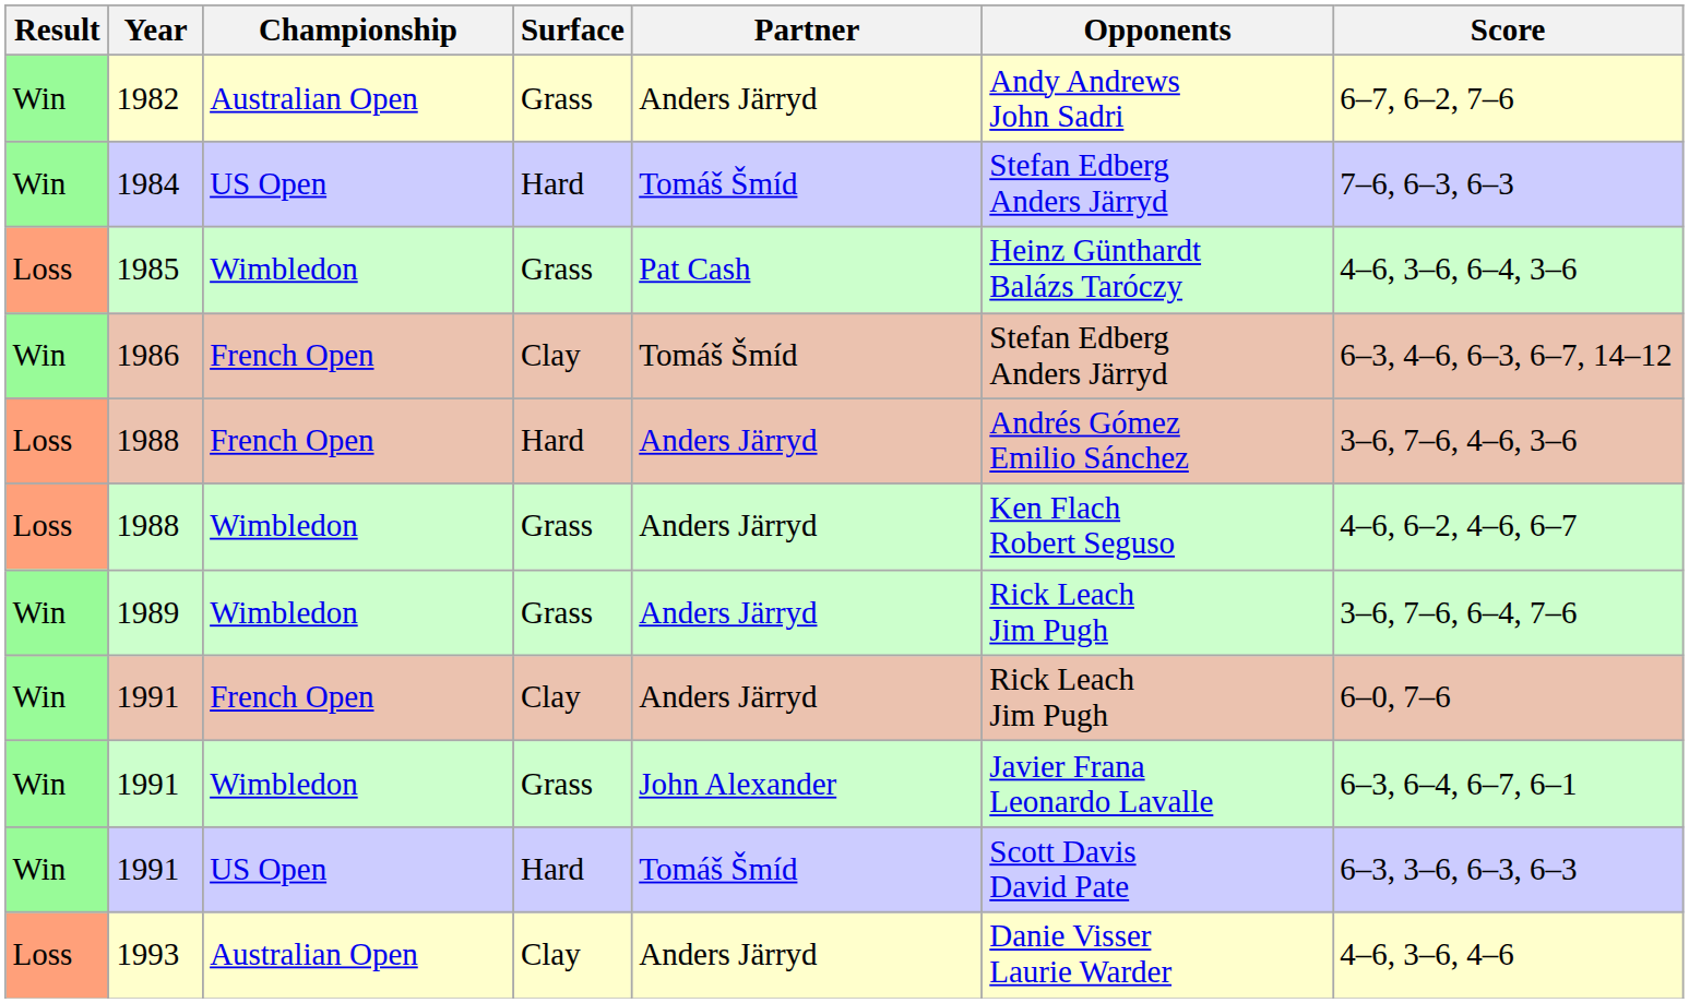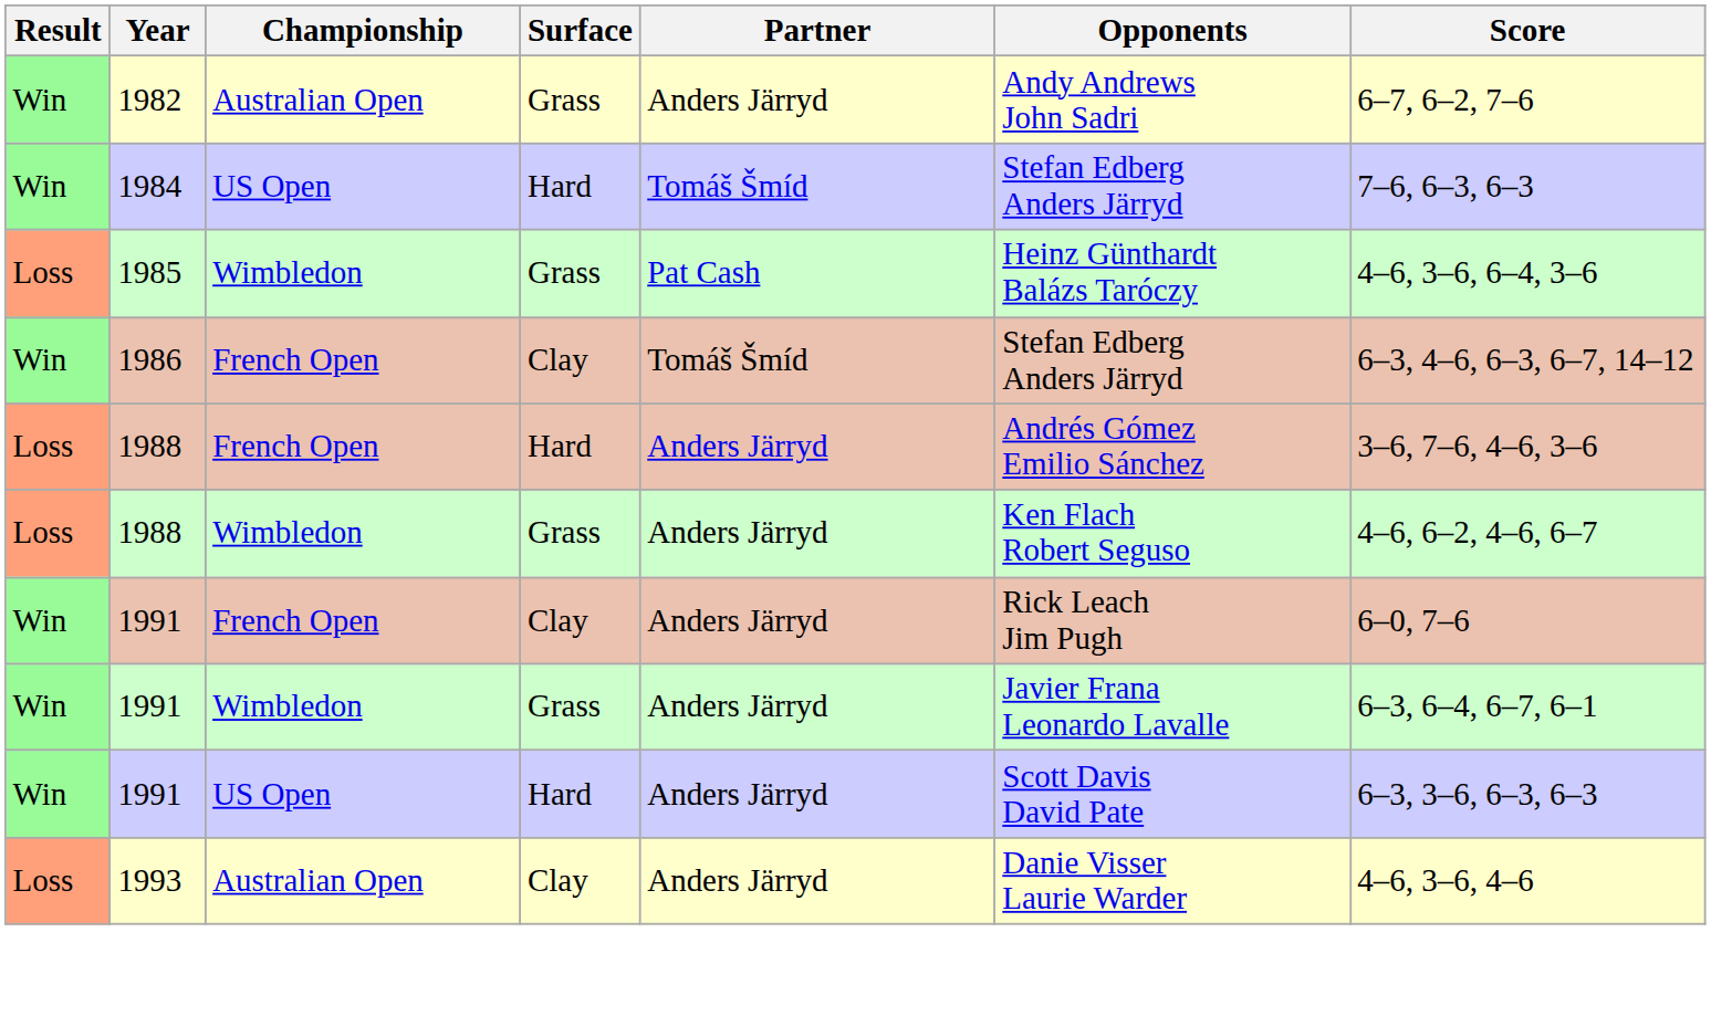 <table class="sortable wikitable">
 <tr>
 <th style="width:45px">Result</th>
 <th style="width:40px">Year</th>
 <th style="width:150px">Championship</th>
 <th style="width:50px">Surface</th>
 <th style="width:170px">Partner</th>
 <th style="width:170px">Opponents</th>
 <th style="width:170px" class="unsortable">Score</th>
 </tr>
 <tr style="background:#ffffcc;">
 <td style="background:#98fb98;">Win</td>
 <td>1982</td>
 <td><a href='#'>Australian Open</a></td>
 <td>Grass</td>
 <td> Anders Järryd</td>
 <td> <a href='#'>Andy Andrews</a><br>  <a href='#'>John Sadri</a></td>
 <td>6–7, 6–2, 7–6</td>
 </tr>
 <tr style="background:#ccccff;">
 <td style="background:#98fb98;">Win</td>
 <td>1984</td>
 <td><a href='#'>US Open</a></td>
 <td>Hard</td>
 <td> <a href='#'>Tomáš Šmíd</a></td>
 <td> <a href='#'>Stefan Edberg</a><br>  <a href='#'>Anders Järryd</a></td>
 <td>7–6, 6–3, 6–3</td>
 </tr>
 <tr style="background:#ccffcc;">
 <td style="background:#ffa07a;">Loss</td>
 <td>1985</td>
 <td><a href='#'>Wimbledon</a></td>
 <td>Grass</td>
 <td> <a href='#'>Pat Cash</a></td>
 <td> <a href='#'>Heinz Günthardt</a><br>  <a href='#'>Balázs Taróczy</a></td>
 <td>4–6, 3–6, 6–4, 3–6</td>
 </tr>
 <tr style="background:#ebc2af;">
 <td style="background:#98fb98;">Win</td>
 <td>1986</td>
 <td><a href='#'>French Open</a></td>
 <td>Clay</td>
 <td> Tomáš Šmíd</td>
 <td> Stefan Edberg<br>  Anders Järryd</td>
 <td>6–3, 4–6, 6–3, 6–7, 14–12</td>
 </tr>
 <tr style="background:#ebc2af;">
 <td style="background:#ffa07a;">Loss</td>
 <td>1988</td>
 <td><a href='#'>French Open</a></td>
 <td>Hard</td>
 <td> <a href='#'>Anders Järryd</a></td>
 <td> <a href='#'>Andrés Gómez</a><br>  <a href='#'>Emilio Sánchez</a></td>
 <td>3–6, 7–6, 4–6, 3–6</td>
 </tr>
 <tr style="background:#ccffcc;">
 <td style="background:#ffa07a;">Loss</td>
 <td>1988</td>
 <td><a href='#'>Wimbledon</a></td>
 <td>Grass</td>
 <td> Anders Järryd</td>
 <td> <a href='#'>Ken Flach</a><br>  <a href='#'>Robert Seguso</a></td>
 <td>4–6, 6–2, 4–6, 6–7</td>
 </tr>
-<tr style="background:#ccffcc;">
-<td style="background:#98fb98;">Win</td>
-<td>1989</td>
-<td><a href='#'>Wimbledon</a></td>
-<td>Grass</td>
-<td> <a href='#'>Anders Järryd</a></td>
-<td> <a href='#'>Rick Leach</a><br> <a href='#'>Jim Pugh</a></td>
-<td>3–6, 7–6, 6–4, 7–6</td>
-</tr>
 <tr style="background:#ebc2af;">
 <td style="background:#98fb98;">Win</td>
 <td>1991</td>
 <td><a href='#'>French Open</a></td>
 <td>Clay</td>
 <td> Anders Järryd</td>
 <td> Rick Leach<br>  Jim Pugh</td>
 <td>6–0, 7–6</td>
 </tr>
 <tr style="background:#ccffcc;">
 <td style="background:#98fb98;">Win</td>
 <td>1991</td>
 <td><a href='#'>Wimbledon</a></td>
 <td>Grass</td>
-<td> <a href='#'>John Alexander</a></td>
+<td> Anders Järryd</td>
 <td> <a href='#'>Javier Frana</a><br>  <a href='#'>Leonardo Lavalle</a></td>
 <td>6–3, 6–4, 6–7, 6–1</td>
 </tr>
 <tr style="background:#ccccff;">
 <td style="background:#98fb98;">Win</td>
 <td>1991</td>
 <td><a href='#'>US Open</a></td>
 <td>Hard</td>
-<td> <a href='#'>Tomáš Šmíd</a></td>
+<td> Anders Järryd</td>
 <td> <a href='#'>Scott Davis</a><br>  <a href='#'>David Pate</a></td>
 <td>6–3, 3–6, 6–3, 6–3</td>
 </tr>
 <tr style="background:#ffffcc;">
 <td style="background:#ffa07a;">Loss</td>
 <td>1993</td>
 <td><a href='#'>Australian Open</a></td>
 <td>Clay</td>
 <td> Anders Järryd</td>
 <td> <a href='#'>Danie Visser</a><br> <a href='#'>Laurie Warder</a></td>
 <td>4–6, 3–6, 4–6</td>
 </tr>
 </table>
